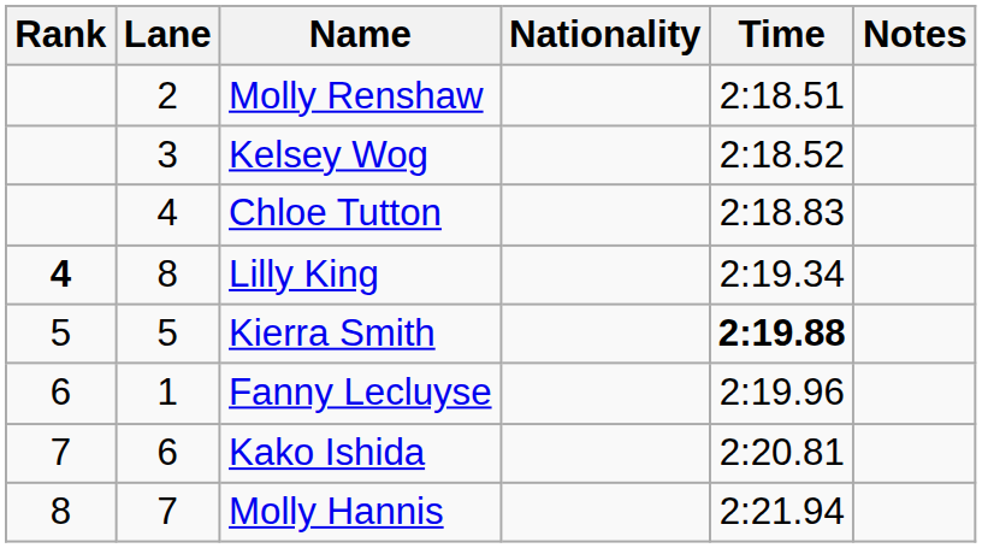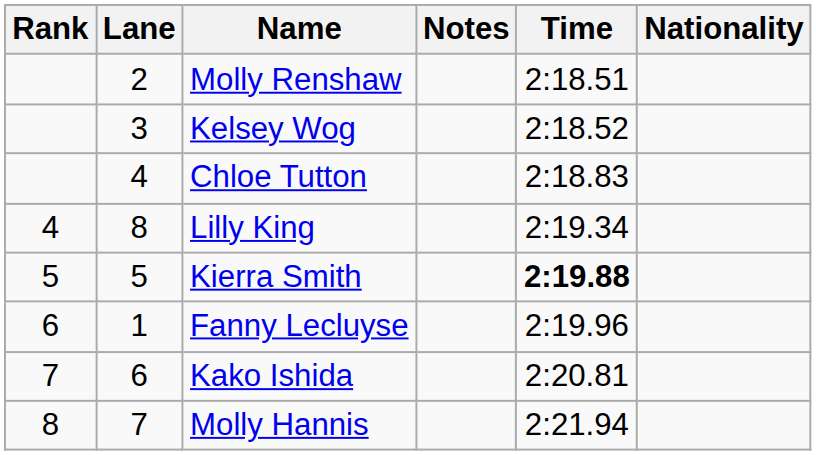 <table class="wikitable sortable" style="text-align:center">
 <tr>
 <th>Rank</th>
 <th>Lane</th>
 <th>Name</th>
+<th>Notes</th>
+<th>Time</th>
 <th>Nationality</th>
-<th>Time</th>
-<th>Notes</th>
 </tr>
 <tr>
 <td></td>
 <td>2</td>
 <td align=left><a href='#'>Molly Renshaw</a></td>
+<td></td>
+<td>2:18.51</td>
 <td align=left></td>
-<td>2:18.51</td>
-<td></td>
 </tr>
 <tr>
 <td></td>
 <td>3</td>
 <td align=left><a href='#'>Kelsey Wog</a></td>
+<td></td>
+<td>2:18.52</td>
 <td align=left></td>
-<td>2:18.52</td>
-<td></td>
 </tr>
 <tr>
 <td></td>
 <td>4</td>
 <td align=left><a href='#'>Chloe Tutton</a></td>
+<td></td>
+<td>2:18.83</td>
 <td align=left></td>
-<td>2:18.83</td>
-<td></td>
 </tr>
 <tr>
-<td><strong>4</strong></td>
+<td>4</td>
 <td>8</td>
 <td align=left><a href='#'>Lilly King</a></td>
+<td></td>
+<td>2:19.34</td>
 <td align=left></td>
-<td>2:19.34</td>
-<td></td>
 </tr>
 <tr>
 <td>5</td>
 <td>5</td>
 <td align=left><a href='#'>Kierra Smith</a></td>
+<td></td>
+<td><strong>2:19.88</strong></td>
 <td align=left></td>
-<td><strong>2:19.88</strong></td>
-<td></td>
 </tr>
 <tr>
 <td>6</td>
 <td>1</td>
 <td align=left><a href='#'>Fanny Lecluyse</a></td>
+<td></td>
+<td>2:19.96</td>
 <td align=left></td>
-<td>2:19.96</td>
-<td></td>
 </tr>
 <tr>
 <td>7</td>
 <td>6</td>
 <td align=left><a href='#'>Kako Ishida</a></td>
+<td></td>
+<td>2:20.81</td>
 <td align=left></td>
-<td>2:20.81</td>
-<td></td>
 </tr>
 <tr>
 <td>8</td>
 <td>7</td>
 <td align=left><a href='#'>Molly Hannis</a></td>
+<td></td>
+<td>2:21.94</td>
 <td align=left></td>
-<td>2:21.94</td>
-<td></td>
 </tr>
 </table>
